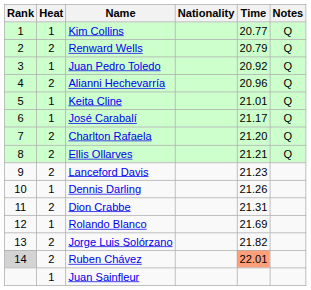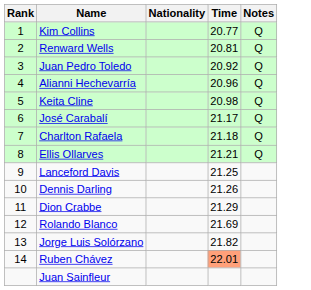 <table class="wikitable sortable" style="text-align:center;font-size:95%">
 <tr>
 <th>Rank</th>
-<th>Heat</th>
 <th>Name</th>
 <th>Nationality</th>
 <th>Time</th>
 <th>Notes</th>
 </tr>
 <tr bgcolor=ccffcc>
-<td>1</td>
 <td>1</td>
 <td align=left><a href='#'>Kim Collins</a></td>
 <td align=left></td>
 <td>20.77</td>
 <td>Q</td>
 </tr>
 <tr bgcolor=ccffcc>
 <td>2</td>
-<td>2</td>
 <td align=left><a href='#'>Renward Wells</a></td>
 <td align=left></td>
-<td>20.79</td>
+<td>20.81</td>
 <td>Q</td>
 </tr>
 <tr bgcolor=ccffcc>
 <td>3</td>
-<td>1</td>
 <td align=left><a href='#'>Juan Pedro Toledo</a></td>
 <td align=left></td>
 <td>20.92</td>
 <td>Q</td>
 </tr>
 <tr bgcolor=ccffcc>
 <td>4</td>
-<td>2</td>
 <td align=left><a href='#'>Alianni Hechevarría</a></td>
 <td align=left></td>
 <td>20.96</td>
 <td>Q</td>
 </tr>
 <tr bgcolor=ccffcc>
 <td>5</td>
-<td>1</td>
 <td align=left><a href='#'>Keita Cline</a></td>
 <td align=left></td>
-<td>21.01</td>
+<td>20.98</td>
 <td>Q</td>
 </tr>
 <tr bgcolor=ccffcc>
 <td>6</td>
-<td>1</td>
 <td align=left><a href='#'>José Carabalí</a></td>
 <td align=left></td>
 <td>21.17</td>
 <td>Q</td>
 </tr>
 <tr bgcolor=ccffcc>
 <td>7</td>
-<td>2</td>
 <td align=left><a href='#'>Charlton Rafaela</a></td>
 <td align=left></td>
-<td>21.20</td>
+<td>21.18</td>
 <td>Q</td>
 </tr>
 <tr bgcolor=ccffcc>
 <td>8</td>
-<td>2</td>
 <td align=left><a href='#'>Ellis Ollarves</a></td>
 <td align=left></td>
 <td>21.21</td>
 <td>Q</td>
 </tr>
 <tr>
 <td>9</td>
-<td>2</td>
 <td align=left><a href='#'>Lanceford Davis</a></td>
 <td align=left></td>
-<td>21.23</td>
+<td>21.25</td>
 <td></td>
 </tr>
 <tr>
 <td>10</td>
-<td>1</td>
 <td align=left><a href='#'>Dennis Darling</a></td>
 <td align=left></td>
 <td>21.26</td>
 <td></td>
 </tr>
 <tr>
 <td>11</td>
-<td>2</td>
 <td align=left><a href='#'>Dion Crabbe</a></td>
 <td align=left></td>
-<td>21.31</td>
+<td>21.29</td>
 <td></td>
 </tr>
 <tr>
 <td>12</td>
-<td>1</td>
 <td align=left><a href='#'>Rolando Blanco</a></td>
 <td align=left></td>
 <td>21.69</td>
 <td></td>
 </tr>
 <tr>
 <td>13</td>
-<td>2</td>
 <td align=left><a href='#'>Jorge Luis Solórzano</a></td>
 <td align=left></td>
 <td>21.82</td>
 <td></td>
 </tr>
 <tr>
-<td style="background: lightgrey;">14</td>
-<td>2</td>
+<td>14</td>
 <td align=left><a href='#'>Ruben Chávez</a></td>
 <td align=left></td>
 <td style="background: lightsalmon;">22.01</td>
 <td></td>
 </tr>
 <tr>
 <td></td>
-<td>1</td>
 <td align=left><a href='#'>Juan Sainfleur</a></td>
 <td align=left></td>
 <td></td>
 <td></td>
 </tr>
 </table>
